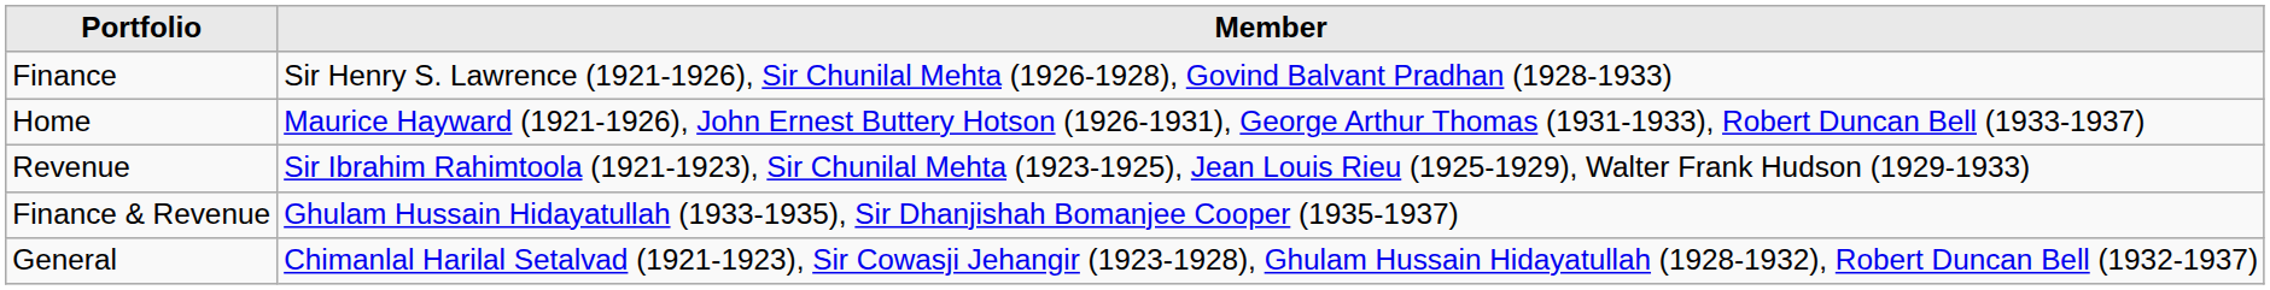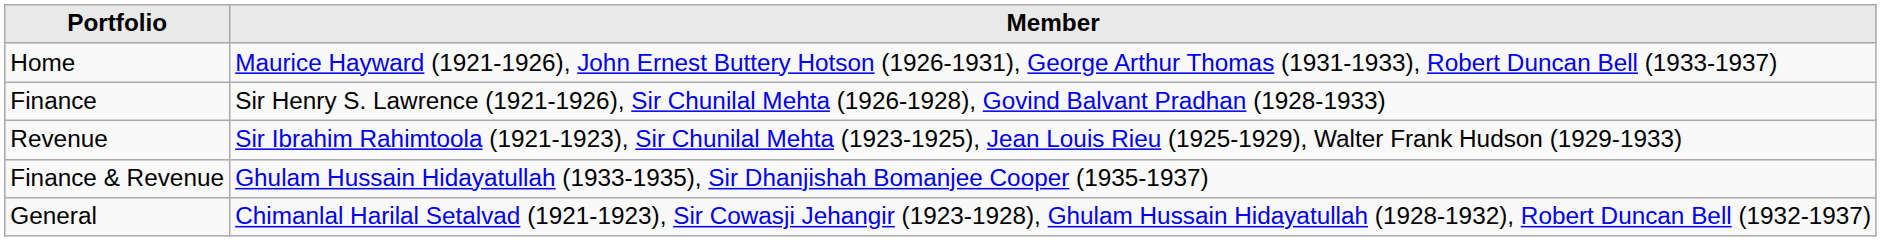 <table class="wikitable">
 <tr>
 <th style="background-color:#E9E9E9" align=left valign=top>Portfolio</th>
 <th style="background-color:#E9E9E9" align=left>Member</th>
 </tr>
 <tr>
+<td align=left>Home</td>
+<td align=left><a href='#'>Maurice Hayward</a> (1921-1926), <a href='#'>John Ernest Buttery Hotson</a> (1926-1931), <a href='#'>George Arthur Thomas</a> (1931-1933), <a href='#'>Robert Duncan Bell</a> (1933-1937)</td>
+</tr>
+<tr>
 <td align=left>Finance</td>
 <td align=left>Sir Henry S. Lawrence (1921-1926), <a href='#'>Sir Chunilal Mehta</a> (1926-1928), <a href='#'>Govind Balvant Pradhan</a> (1928-1933)</td>
-</tr>
-<tr>
-<td align=left>Home</td>
-<td align=left><a href='#'>Maurice Hayward</a> (1921-1926), <a href='#'>John Ernest Buttery Hotson</a> (1926-1931), <a href='#'>George Arthur Thomas</a> (1931-1933), <a href='#'>Robert Duncan Bell</a> (1933-1937)</td>
 </tr>
 <tr>
 <td align=left>Revenue</td>
 <td align=left><a href='#'>Sir Ibrahim Rahimtoola</a> (1921-1923), <a href='#'>Sir Chunilal Mehta</a> (1923-1925), <a href='#'>Jean Louis Rieu</a> (1925-1929), Walter Frank Hudson (1929-1933)</td>
 </tr>
 <tr>
 <td align=left>Finance & Revenue</td>
 <td align=left><a href='#'>Ghulam Hussain Hidayatullah</a> (1933-1935), <a href='#'>Sir Dhanjishah Bomanjee Cooper</a> (1935-1937)</td>
 </tr>
 <tr>
 <td align=left>General</td>
 <td align=left><a href='#'>Chimanlal Harilal Setalvad</a> (1921-1923),  <a href='#'>Sir Cowasji Jehangir</a> (1923-1928), <a href='#'>Ghulam Hussain Hidayatullah</a> (1928-1932), <a href='#'>Robert Duncan Bell</a> (1932-1937)</td>
 </tr>
 </table>
